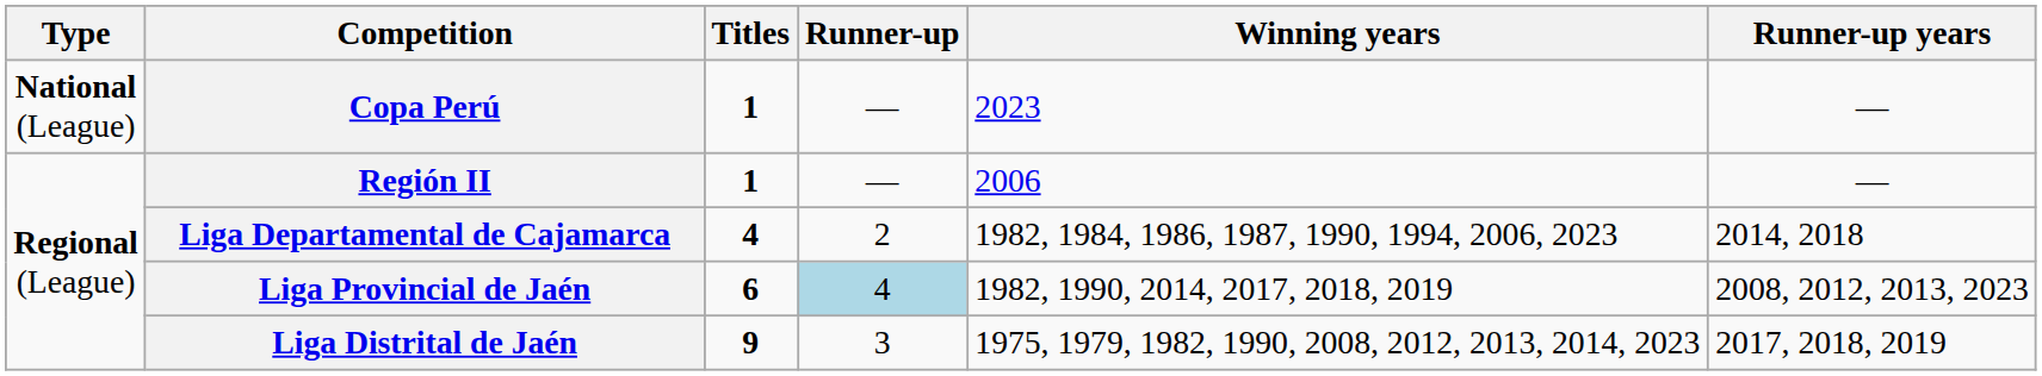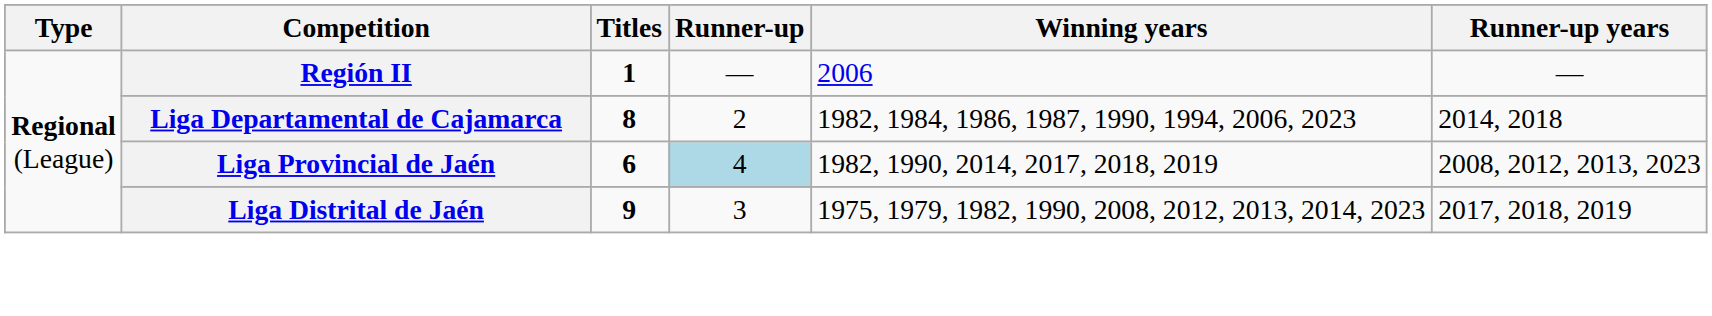 <table class="wikitable plainrowheaders" style="font-size:95%; text-align:center;">
 <tr>
 <th>Type</th>
 <th width=250px>Competition</th>
 <th>Titles</th>
 <th>Runner-up</th>
 <th>Winning years</th>
 <th>Runner-up years</th>
-</tr>
-<tr>
-<td rowspan=1><strong>National</strong><br>(League)</td>
-<th scope="col"><a href='#'>Copa Perú</a></th>
-<td><strong>1</strong></td>
-<td style="text-align:center;">—</td>
-<td align="left"><a href='#'>2023</a></td>
-<td style="text-align:center;">—</td>
 </tr>
 <tr>
 <td rowspan="4"><strong>Regional</strong><br>(League)</td>
 <th scope="col"><a href='#'>Región II</a></th>
 <td><strong>1</strong></td>
 <td style="text-align:center;">—</td>
 <td align="left"><a href='#'>2006</a></td>
 <td style="text-align:center;">—</td>
 </tr>
 <tr>
 <th scope="col"><a href='#'>Liga Departamental de Cajamarca</a></th>
-<td><strong>4</strong></td>
+<td><strong>8</strong></td>
 <td>2</td>
 <td align="left">1982, 1984, 1986, 1987, 1990, 1994, 2006, 2023</td>
 <td align="left">2014, 2018</td>
 </tr>
 <tr>
 <th><a href='#'>Liga Provincial de Jaén</a></th>
 <td><strong>6</strong></td>
 <td style="background: lightblue;">4</td>
 <td align="left">1982, 1990, 2014, 2017, 2018, 2019</td>
 <td align="left">2008, 2012, 2013, 2023</td>
 </tr>
 <tr>
 <th><a href='#'>Liga Distrital de Jaén</a></th>
 <td><strong>9</strong></td>
 <td>3</td>
 <td align="left">1975, 1979, 1982, 1990, 2008, 2012, 2013, 2014, 2023</td>
 <td align="left">2017, 2018, 2019</td>
 </tr>
 </table>
